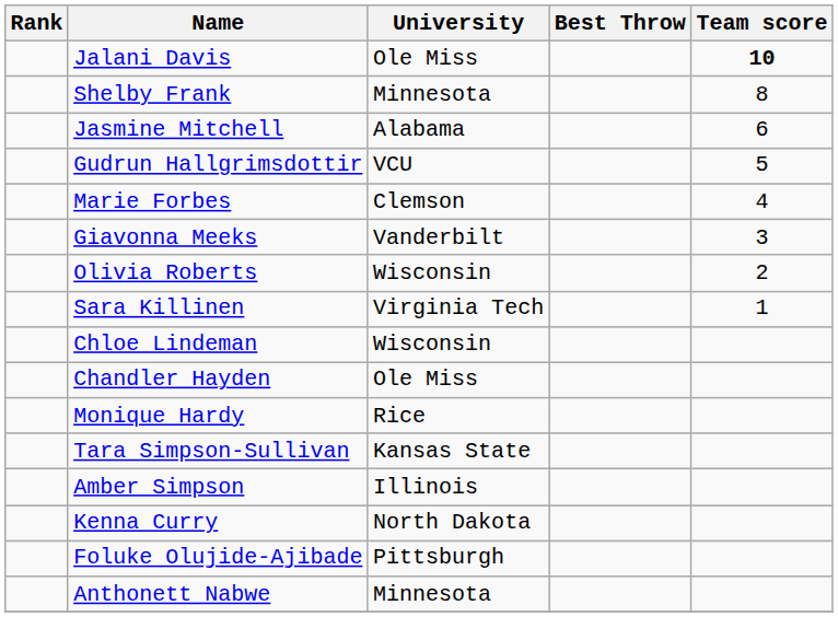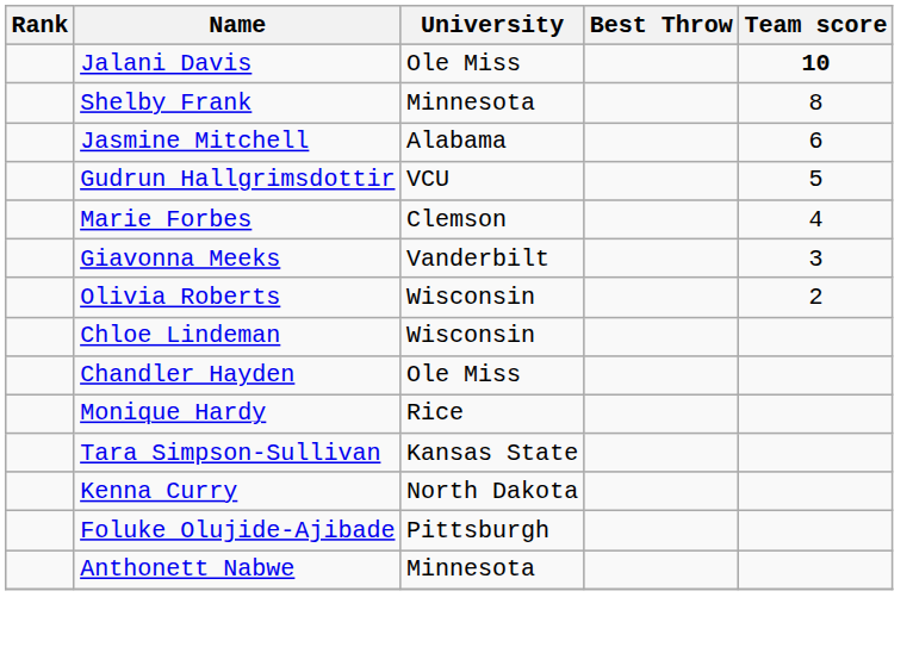 <table class="wikitable sortable plainrowheaders" style="text-align:center">
 <tr>
 <th scope="col">Rank</th>
 <th scope="col">Name</th>
 <th scope="col">University</th>
 <th scope="col">Best Throw</th>
 <th scope="col">Team score</th>
 </tr>
 <tr>
 <td></td>
 <td align=left> <a href='#'>Jalani Davis</a></td>
 <td align=left>Ole Miss</td>
 <td><strong></strong></td>
 <td><strong>10</strong></td>
 </tr>
 <tr>
 <td></td>
 <td align=left> <a href='#'>Shelby Frank</a></td>
 <td align=left>Minnesota</td>
 <td><strong></strong></td>
 <td>8</td>
 </tr>
 <tr>
 <td></td>
 <td align=left> <a href='#'>Jasmine Mitchell</a></td>
 <td align=left>Alabama</td>
 <td><strong></strong></td>
 <td>6</td>
 </tr>
 <tr>
 <td></td>
 <td align=left> <a href='#'>Gudrun Hallgrimsdottir</a></td>
 <td align=left>VCU</td>
 <td><strong></strong></td>
 <td>5</td>
 </tr>
 <tr>
 <td></td>
 <td align=left> <a href='#'>Marie Forbes</a></td>
 <td align=left>Clemson</td>
 <td><strong></strong></td>
 <td>4</td>
 </tr>
 <tr>
 <td></td>
 <td align=left> <a href='#'>Giavonna Meeks</a></td>
 <td align=left>Vanderbilt</td>
 <td><strong></strong></td>
 <td>3</td>
 </tr>
 <tr>
 <td></td>
 <td align=left> <a href='#'>Olivia Roberts</a></td>
 <td align=left>Wisconsin</td>
 <td><strong></strong></td>
 <td>2</td>
 </tr>
 <tr>
 <td></td>
-<td align=left> <a href='#'>Sara Killinen</a></td>
-<td align=left>Virginia Tech</td>
-<td><strong></strong></td>
-<td>1</td>
-</tr>
-<tr>
-<td></td>
 <td align=left> <a href='#'>Chloe Lindeman</a></td>
 <td align=left>Wisconsin</td>
 <td><strong></strong></td>
 <td></td>
 </tr>
 <tr>
 <td></td>
 <td align=left> <a href='#'>Chandler Hayden</a></td>
 <td align=left>Ole Miss</td>
 <td><strong></strong></td>
 <td></td>
 </tr>
 <tr>
 <td></td>
 <td align=left> <a href='#'>Monique Hardy</a></td>
 <td align=left>Rice</td>
 <td><strong></strong></td>
 <td></td>
 </tr>
 <tr>
 <td></td>
 <td align=left> <a href='#'>Tara Simpson-Sullivan</a></td>
 <td align=left>Kansas State</td>
 <td><strong></strong></td>
 <td></td>
 </tr>
 <tr>
 <td></td>
-<td align=left> <a href='#'>Amber Simpson</a></td>
-<td align=left>Illinois</td>
-<td><strong></strong></td>
-<td></td>
-</tr>
-<tr>
-<td></td>
 <td align=left> <a href='#'>Kenna Curry</a></td>
 <td align=left>North Dakota</td>
 <td><strong></strong></td>
 <td></td>
 </tr>
 <tr>
 <td></td>
 <td align=left> <a href='#'>Foluke Olujide-Ajibade</a></td>
 <td align=left>Pittsburgh</td>
 <td><strong></strong></td>
 <td></td>
 </tr>
 <tr>
 <td></td>
 <td align=left> <a href='#'>Anthonett Nabwe</a></td>
 <td align=left>Minnesota</td>
 <td><strong></strong></td>
 <td></td>
 </tr>
 <tr>
 </tr>
 </table>
